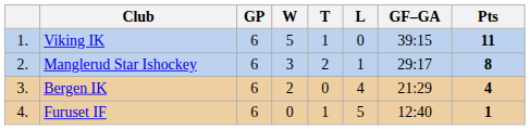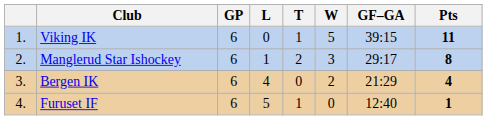 <table class="wikitable">
 <tr>
 <th width="30"></th>
 <th width="200">Club</th>
 <th width="30">GP</th>
+<th width="30">L</th>
+<th width="30">T</th>
 <th width="30">W</th>
-<th width="30">T</th>
-<th width="30">L</th>
 <th width="70">GF–GA</th>
 <th width="70">Pts</th>
 </tr>
 <tr bgcolor="#BCD2EE" align="center">
 <td>1.</td>
 <td align="left"><a href='#'>Viking IK</a></td>
 <td>6</td>
+<td>0</td>
+<td>1</td>
 <td>5</td>
-<td>1</td>
-<td>0</td>
 <td>39:15</td>
 <td><strong>11</strong></td>
 </tr>
 <tr bgcolor="#BCD2EE" align="center">
 <td>2.</td>
 <td align="left"><a href='#'>Manglerud Star Ishockey</a></td>
 <td>6</td>
+<td>1</td>
+<td>2</td>
 <td>3</td>
-<td>2</td>
-<td>1</td>
 <td>29:17</td>
 <td><strong>8</strong></td>
 </tr>
 <tr bgcolor="#EECFA1" align="center">
 <td>3.</td>
 <td align="left"><a href='#'>Bergen IK</a></td>
 <td>6</td>
+<td>4</td>
+<td>0</td>
 <td>2</td>
-<td>0</td>
-<td>4</td>
 <td>21:29</td>
 <td><strong>4</strong></td>
 </tr>
 <tr bgcolor="#EECFA1" align="center">
 <td>4.</td>
 <td align="left"><a href='#'>Furuset IF</a></td>
 <td>6</td>
+<td>5</td>
+<td>1</td>
 <td>0</td>
-<td>1</td>
-<td>5</td>
 <td>12:40</td>
 <td><strong>1</strong></td>
 </tr>
 </table>
